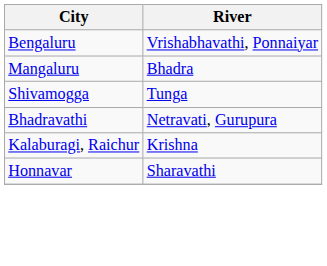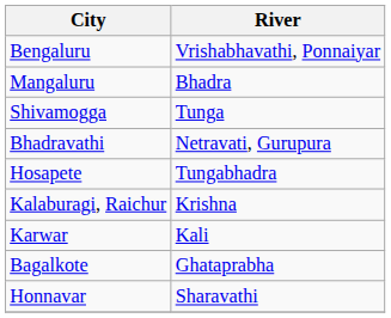 <table class="wikitable sortable">
 <tr>
 <th>City</th>
 <th>River</th>
 </tr>
 <tr>
 <td><a href='#'>Bengaluru</a></td>
 <td><a href='#'>Vrishabhavathi</a>, <a href='#'>Ponnaiyar</a></td>
 </tr>
 <tr>
 <td><a href='#'>Mangaluru</a></td>
 <td><a href='#'>Bhadra</a></td>
 </tr>
 <tr>
 <td><a href='#'>Shivamogga</a></td>
 <td><a href='#'>Tunga</a></td>
 </tr>
 <tr>
 <td><a href='#'>Bhadravathi</a></td>
 <td><a href='#'>Netravati</a>, <a href='#'>Gurupura</a></td>
 </tr>
 <tr>
+<td><a href='#'>Hosapete</a></td>
+<td><a href='#'>Tungabhadra</a></td>
+</tr>
+<tr>
 <td><a href='#'>Kalaburagi</a>, <a href='#'>Raichur</a></td>
 <td><a href='#'>Krishna</a></td>
+</tr>
+<tr>
+<td><a href='#'>Karwar</a></td>
+<td><a href='#'>Kali</a></td>
+</tr>
+<tr>
+<td><a href='#'>Bagalkote</a></td>
+<td><a href='#'>Ghataprabha</a></td>
 </tr>
 <tr>
 <td><a href='#'>Honnavar</a></td>
 <td><a href='#'>Sharavathi</a></td>
 </tr>
 <tr>
 </tr>
 </table>
